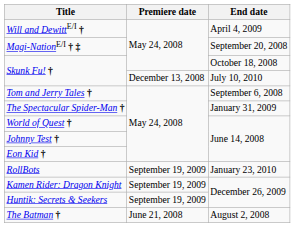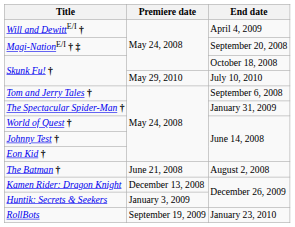 <table class="wikitable sortable">
 <tr>
 <th>Title</th>
 <th>Premiere date</th>
 <th>End date</th>
 </tr>
 <tr>
 <td><em><a href='#'>Will and Dewitt</a></em><sup>E/I</sup> <strong>†</strong></td>
 <td rowspan=3>May 24, 2008</td>
 <td>April 4, 2009</td>
 </tr>
 <tr>
 <td><em><a href='#'>Magi-Nation</a></em><sup>E/I</sup> <strong>†</strong> <strong>‡</strong></td>
 <td>September 20, 2008</td>
 </tr>
 <tr>
 <td rowspan=2><em><a href='#'>Skunk Fu!</a></em> <strong>†</strong></td>
 <td>October 18, 2008</td>
 </tr>
 <tr>
-<td>December 13, 2008</td>
+<td>May 29, 2010</td>
 <td>July 10, 2010</td>
 </tr>
 <tr>
 <td><em><a href='#'>Tom and Jerry Tales</a></em> <strong>†</strong></td>
 <td rowspan=5>May 24, 2008</td>
 <td>September 6, 2008</td>
 </tr>
 <tr>
 <td><em><a href='#'>The Spectacular Spider-Man</a></em> <strong>†</strong></td>
 <td>January 31, 2009</td>
 </tr>
 <tr>
 <td><em><a href='#'>World of Quest</a></em> <strong>†</strong></td>
 <td rowspan=3>June 14, 2008</td>
 </tr>
 <tr>
 <td><em><a href='#'>Johnny Test</a></em> <strong>†</strong></td>
 </tr>
 <tr>
 <td><em><a href='#'>Eon Kid</a></em> <strong>†</strong></td>
 </tr>
 <tr>
+<td><em><a href='#'>The Batman</a></em> <strong>†</strong></td>
+<td>June 21, 2008</td>
+<td>August 2, 2008</td>
+</tr>
+<tr>
+<td><em><a href='#'>Kamen Rider: Dragon Knight</a></em></td>
+<td>December 13, 2008</td>
+<td rowspan=2>December 26, 2009</td>
+</tr>
+<tr>
+<td><em><a href='#'>Huntik: Secrets & Seekers</a></em></td>
+<td>January 3, 2009</td>
+</tr>
+<tr>
 <td><em><a href='#'>RollBots</a></em></td>
 <td>September 19, 2009</td>
 <td>January 23, 2010</td>
 </tr>
-<tr>
-<td><em><a href='#'>Kamen Rider: Dragon Knight</a></em></td>
-<td>September 19, 2009</td>
-<td rowspan=2>December 26, 2009</td>
-</tr>
-<tr>
-<td><em><a href='#'>Huntik: Secrets & Seekers</a></em></td>
-<td>September 19, 2009</td>
-</tr>
-<tr>
-<td><em><a href='#'>The Batman</a></em> <strong>†</strong></td>
-<td>June 21, 2008</td>
-<td>August 2, 2008</td>
-</tr>
 </table>
